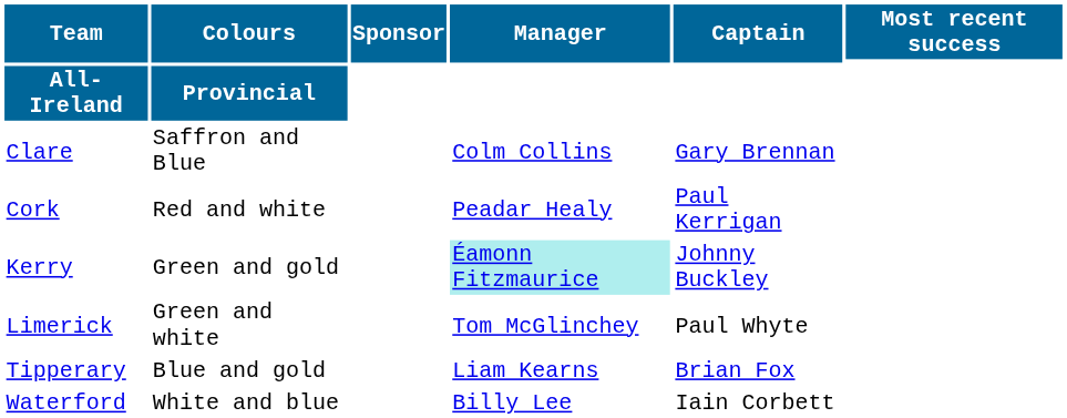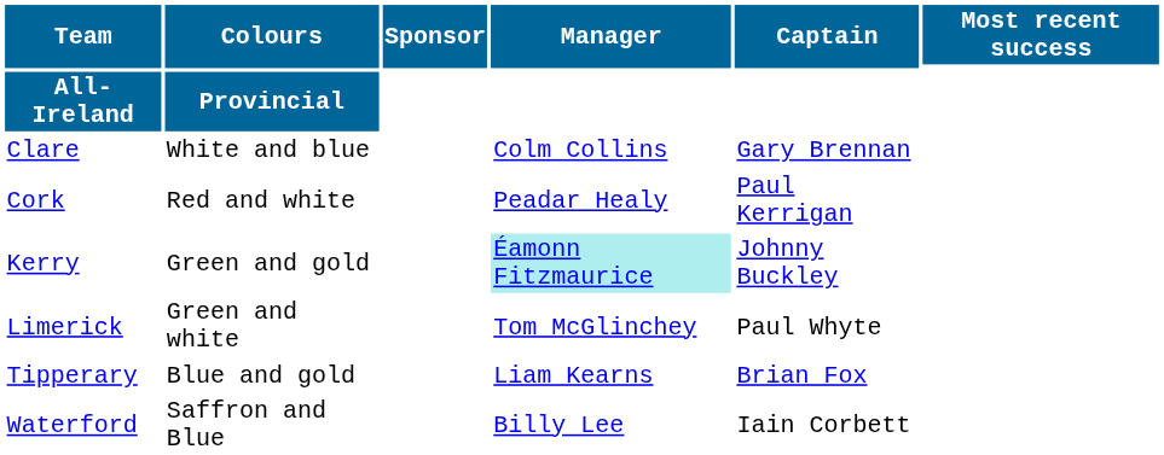 <table cellpadding="1" style="margin:1em auto;">
 <tr style="background:#069; color:white;">
 <th rowspan="2">Team</th>
 <th rowspan="2">Colours</th>
 <th rowspan="2">Sponsor</th>
 <th rowspan="2">Manager</th>
 <th rowspan="2">Captain</th>
 <th colspan="2">Most recent success</th>
 </tr>
 <tr>
 </tr>
 <tr style="background:#069; color:white;">
 <th>All-Ireland</th>
 <th>Provincial</th>
 </tr>
 <tr>
 <td><a href='#'>Clare</a></td>
-<td> Saffron and Blue</td>
+<td> White and blue</td>
 <td></td>
 <td><a href='#'>Colm Collins</a></td>
 <td><a href='#'>Gary Brennan</a></td>
 <td></td>
 <td></td>
 </tr>
 <tr>
 <td><a href='#'>Cork</a></td>
 <td> Red and white</td>
 <td></td>
 <td><a href='#'>Peadar Healy</a></td>
 <td><a href='#'>Paul Kerrigan</a></td>
 <td></td>
 <td></td>
 </tr>
 <tr>
 <td><a href='#'>Kerry</a></td>
 <td> Green and gold</td>
 <td></td>
 <td style="background: paleturquoise;"><a href='#'>Éamonn Fitzmaurice</a></td>
 <td><a href='#'>Johnny Buckley</a></td>
 <td></td>
 <td></td>
 </tr>
 <tr>
 <td><a href='#'>Limerick</a></td>
 <td> Green and white</td>
 <td></td>
 <td><a href='#'>Tom McGlinchey</a></td>
 <td>Paul Whyte</td>
 <td></td>
 <td></td>
 </tr>
 <tr>
 <td><a href='#'>Tipperary</a></td>
 <td> Blue and gold</td>
 <td></td>
 <td><a href='#'>Liam Kearns</a></td>
 <td><a href='#'>Brian Fox</a></td>
 <td></td>
 <td></td>
 </tr>
 <tr>
 <td><a href='#'>Waterford</a></td>
-<td> White and blue</td>
+<td> Saffron and Blue</td>
 <td></td>
 <td><a href='#'>Billy Lee</a></td>
 <td>Iain Corbett</td>
 <td></td>
 <td></td>
 </tr>
 </table>
